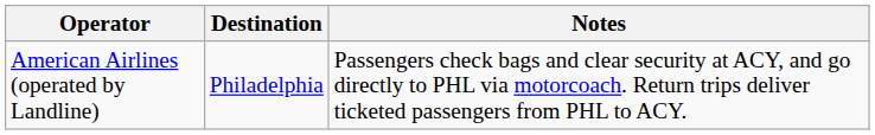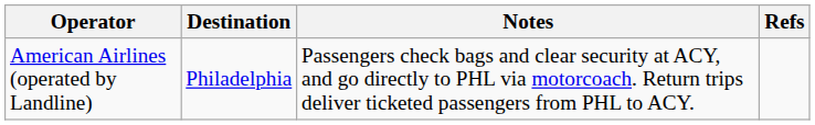 <table class="wikitable">
 <tr>
 <th> Operator</th>
 <th>Destination</th>
 <th>Notes</th>
+<th>Refs</th>
 </tr>
 <tr>
 <td><a href='#'>American Airlines</a> (operated by Landline)</td>
 <td><a href='#'>Philadelphia</a></td>
 <td>Passengers check bags and clear security at ACY, and go directly to PHL via <a href='#'>motorcoach</a>. Return trips deliver ticketed passengers from PHL to ACY.</td>
+<td></td>
 </tr>
 </table>
